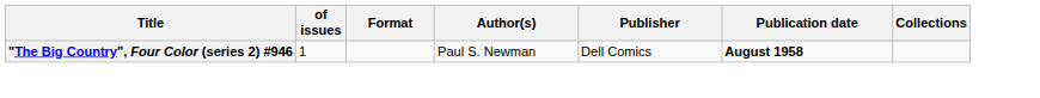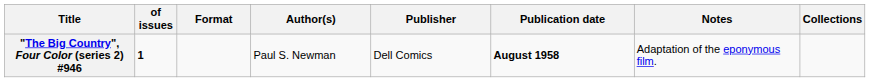 <table class="wikitable">
 <tr>
 <th>Title</th>
 <th style="width:40pt"> of issues</th>
 <th style="width:75pt">Format</th>
 <th style="width:125pt">Author(s)</th>
 <th style="width:125pt">Publisher</th>
 <th style="width:150pt">Publication date</th>
+<th style="width:175pt">Notes</th>
 <th>Collections</th>
 </tr>
 <tr>
 <th>"<a href='#'>The Big Country</a>", <em>Four Color</em> (series 2) #946</th>
-<td>1</td>
+<td><strong>1</strong></td>
 <td></td>
 <td>Paul S. Newman</td>
 <td>Dell Comics</td>
 <td><strong>August 1958</strong></td>
+<td>Adaptation of the <a href='#'>eponymous film</a>.</td>
 <td></td>
 </tr>
 </table>
